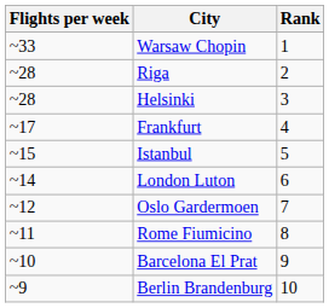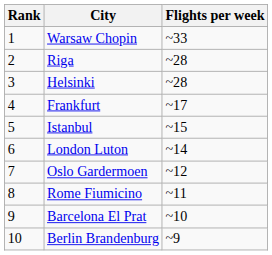 <table class="wikitable" width="align=">
 <tr>
+<th>Rank</th>
+<th>City</th>
 <th>Flights per week</th>
-<th>City</th>
-<th>Rank</th>
 </tr>
 <tr>
+<td>1</td>
+<td> <a href='#'>Warsaw Chopin</a></td>
 <td>~33</td>
-<td> <a href='#'>Warsaw Chopin</a></td>
-<td>1</td>
 </tr>
 <tr>
+<td>2</td>
+<td> <a href='#'>Riga</a></td>
 <td>~28</td>
-<td> <a href='#'>Riga</a></td>
-<td>2</td>
 </tr>
 <tr>
+<td>3</td>
+<td> <a href='#'>Helsinki</a></td>
 <td>~28</td>
-<td> <a href='#'>Helsinki</a></td>
-<td>3</td>
 </tr>
 <tr>
+<td>4</td>
+<td> <a href='#'>Frankfurt</a></td>
 <td>~17</td>
-<td> <a href='#'>Frankfurt</a></td>
-<td>4</td>
 </tr>
 <tr>
+<td>5</td>
+<td> <a href='#'>Istanbul</a></td>
 <td>~15</td>
-<td> <a href='#'>Istanbul</a></td>
-<td>5</td>
 </tr>
 <tr>
+<td>6</td>
+<td> <a href='#'>London Luton</a></td>
 <td>~14</td>
-<td> <a href='#'>London Luton</a></td>
-<td>6</td>
 </tr>
 <tr>
+<td>7</td>
+<td> <a href='#'>Oslo Gardermoen</a></td>
 <td>~12</td>
-<td> <a href='#'>Oslo Gardermoen</a></td>
-<td>7</td>
 </tr>
 <tr>
+<td>8</td>
+<td> <a href='#'>Rome Fiumicino</a></td>
 <td>~11</td>
-<td> <a href='#'>Rome Fiumicino</a></td>
-<td>8</td>
 </tr>
 <tr>
+<td>9</td>
+<td> <a href='#'>Barcelona El Prat</a></td>
 <td>~10</td>
-<td> <a href='#'>Barcelona El Prat</a></td>
-<td>9</td>
 </tr>
 <tr>
+<td>10</td>
+<td> <a href='#'>Berlin Brandenburg</a></td>
 <td>~9</td>
-<td> <a href='#'>Berlin Brandenburg</a></td>
-<td>10</td>
 </tr>
 </table>
